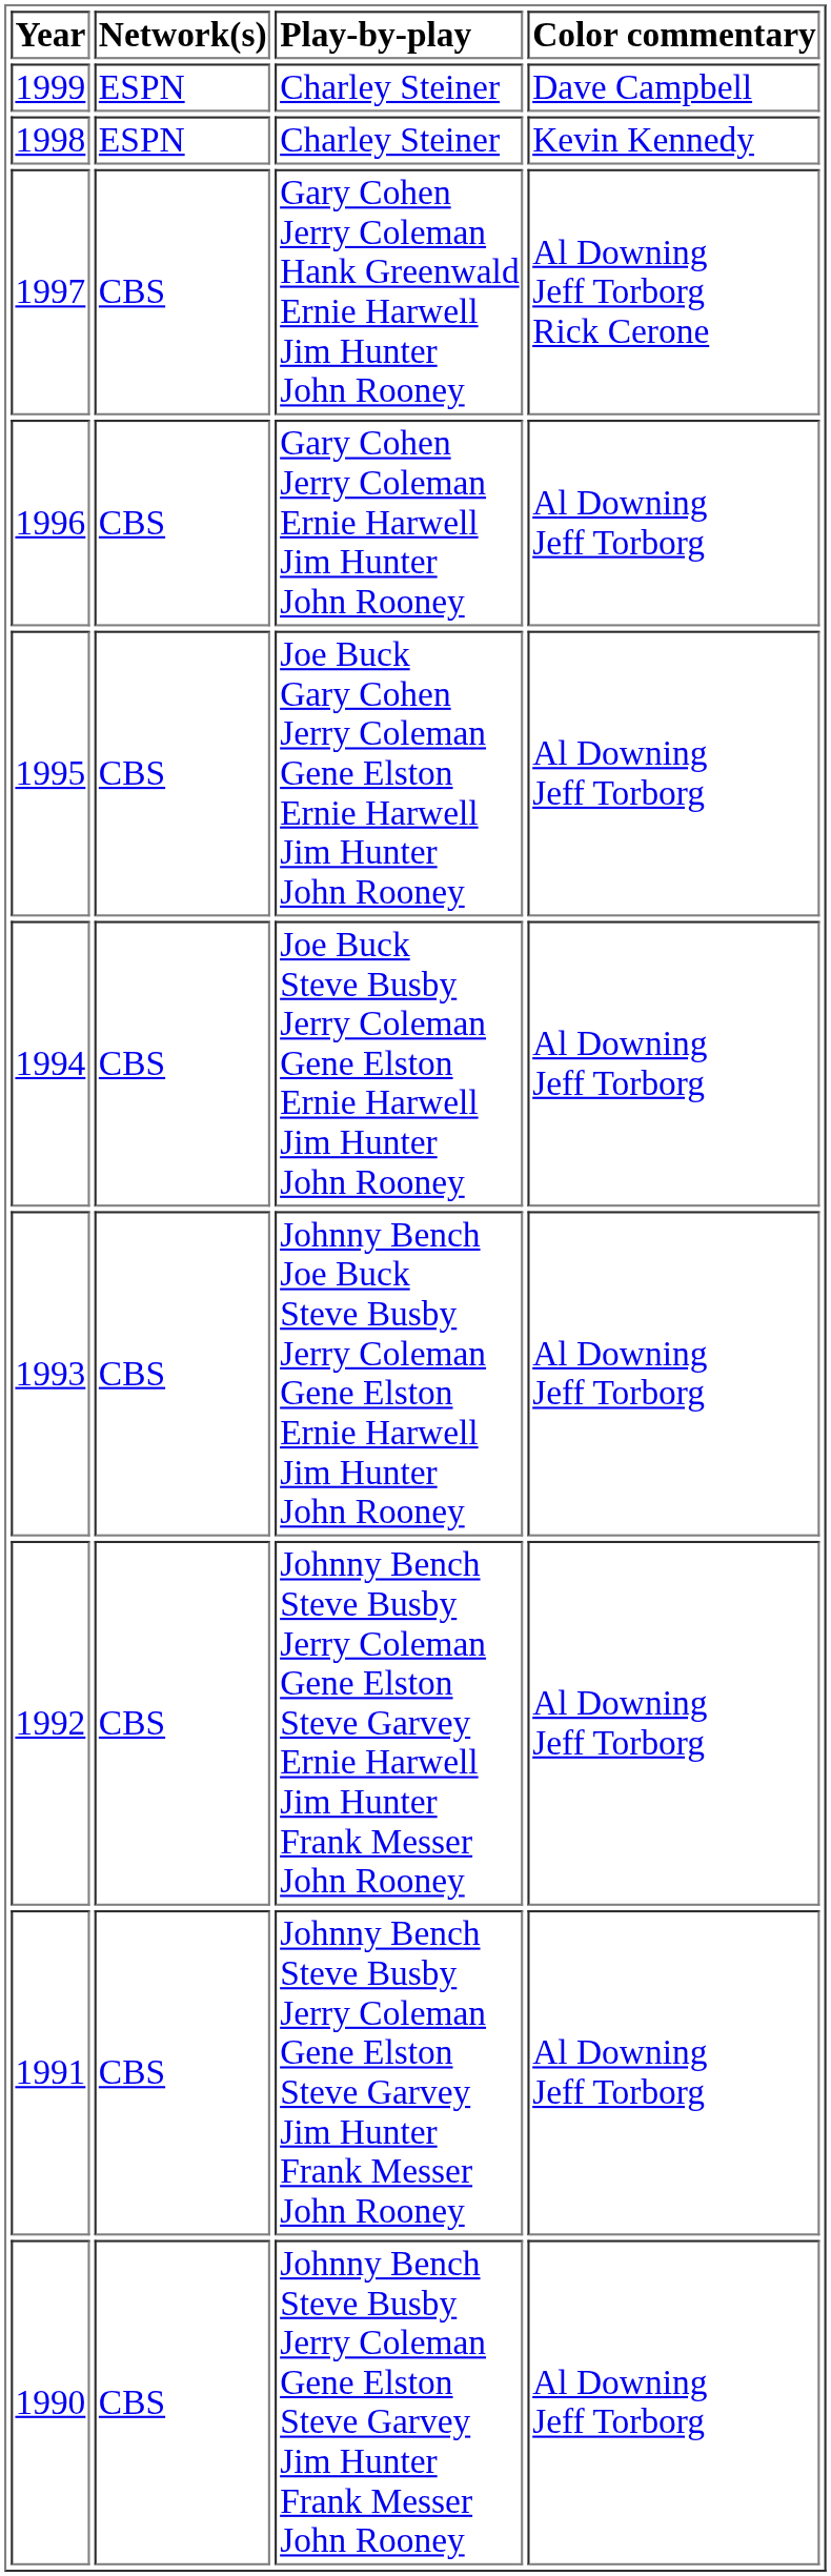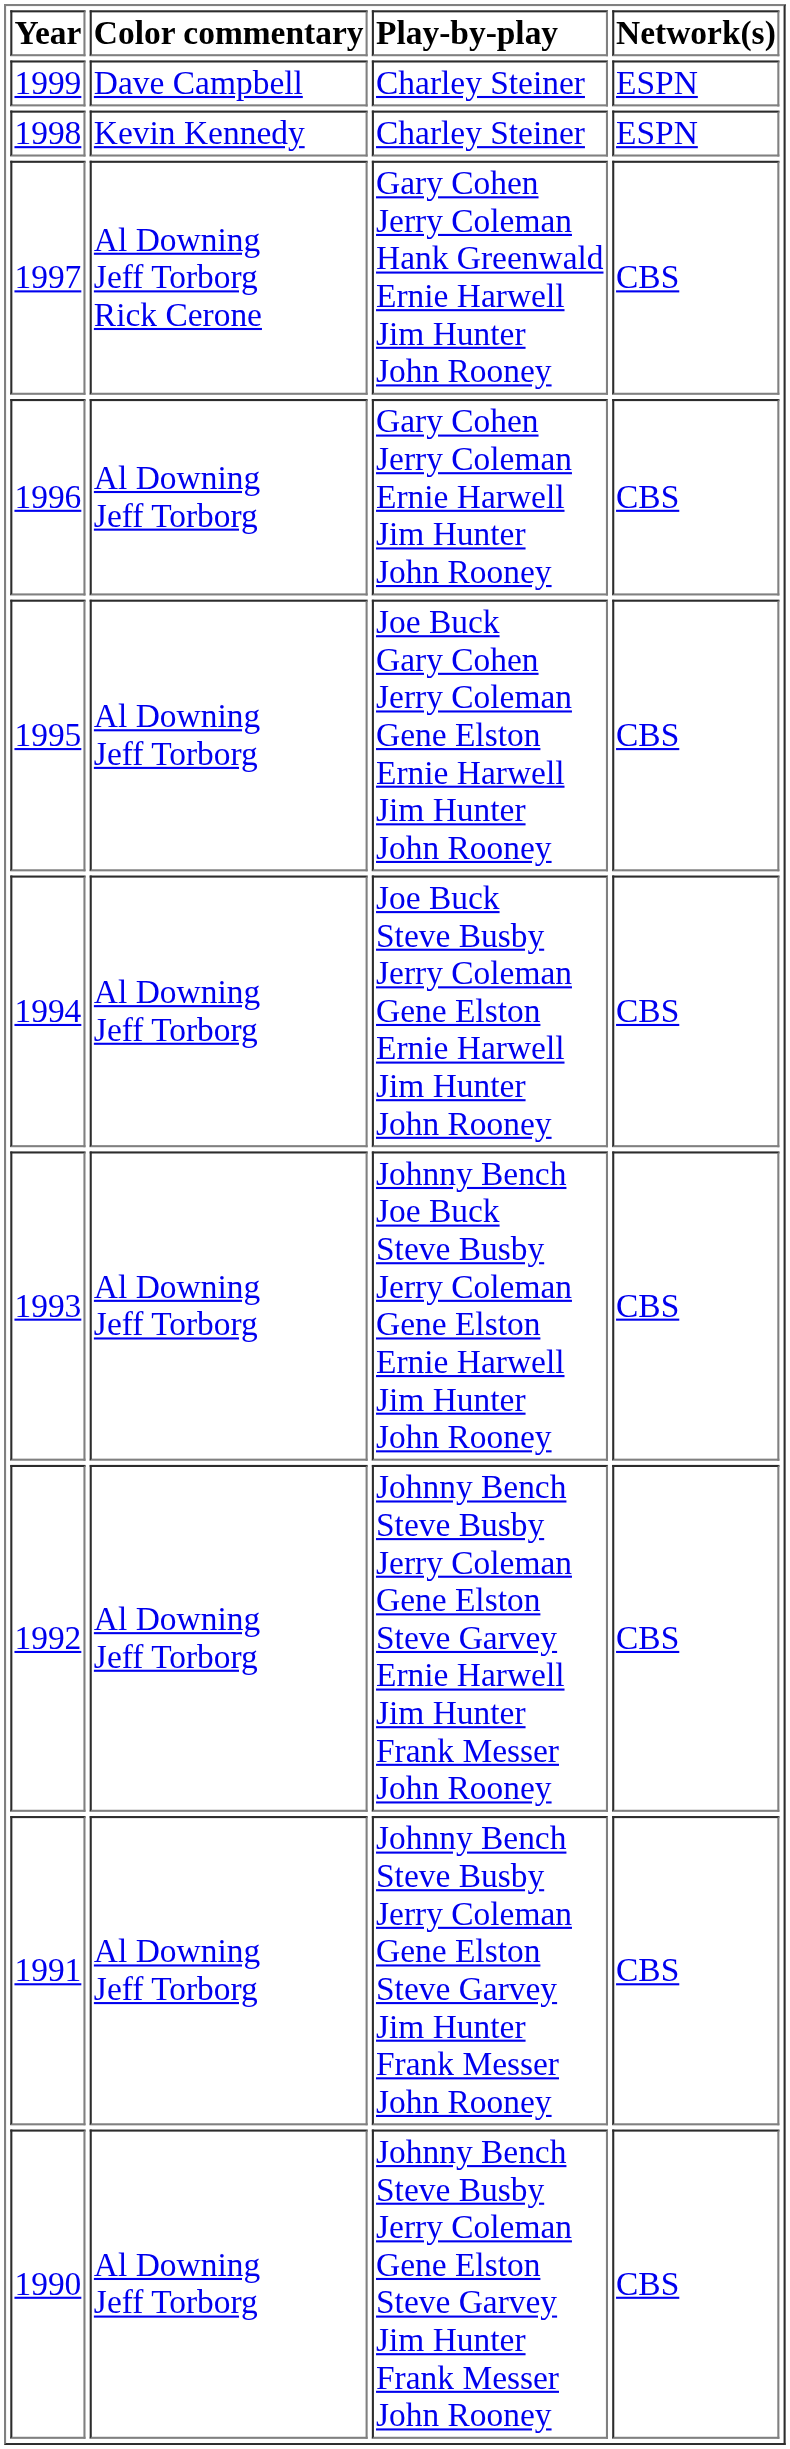 <table border="1" cellpadding="1">
 <tr>
 <td><strong>Year</strong></td>
+<td><strong>Color commentary</strong></td>
+<td><strong>Play-by-play</strong></td>
 <td><strong>Network(s)</strong></td>
-<td><strong>Play-by-play</strong></td>
-<td><strong>Color commentary</strong></td>
 </tr>
 <tr>
 <td><a href='#'>1999</a></td>
+<td><a href='#'>Dave Campbell</a></td>
+<td><a href='#'>Charley Steiner</a></td>
 <td><a href='#'>ESPN</a></td>
-<td><a href='#'>Charley Steiner</a></td>
-<td><a href='#'>Dave Campbell</a></td>
 </tr>
 <tr>
 <td><a href='#'>1998</a></td>
+<td><a href='#'>Kevin Kennedy</a></td>
+<td><a href='#'>Charley Steiner</a></td>
 <td><a href='#'>ESPN</a></td>
-<td><a href='#'>Charley Steiner</a></td>
-<td><a href='#'>Kevin Kennedy</a></td>
 </tr>
 <tr>
 <td><a href='#'>1997</a></td>
+<td><a href='#'>Al Downing</a><br><a href='#'>Jeff Torborg</a><br><a href='#'>Rick Cerone</a></td>
+<td><a href='#'>Gary Cohen</a><br><a href='#'>Jerry Coleman</a><br><a href='#'>Hank Greenwald</a><br><a href='#'>Ernie Harwell</a><br><a href='#'>Jim Hunter</a><br><a href='#'>John Rooney</a></td>
 <td><a href='#'>CBS</a></td>
-<td><a href='#'>Gary Cohen</a><br><a href='#'>Jerry Coleman</a><br><a href='#'>Hank Greenwald</a><br><a href='#'>Ernie Harwell</a><br><a href='#'>Jim Hunter</a><br><a href='#'>John Rooney</a></td>
-<td><a href='#'>Al Downing</a><br><a href='#'>Jeff Torborg</a><br><a href='#'>Rick Cerone</a></td>
 </tr>
 <tr>
 <td><a href='#'>1996</a></td>
+<td><a href='#'>Al Downing</a><br><a href='#'>Jeff Torborg</a></td>
+<td><a href='#'>Gary Cohen</a><br><a href='#'>Jerry Coleman</a><br><a href='#'>Ernie Harwell</a><br><a href='#'>Jim Hunter</a><br><a href='#'>John Rooney</a></td>
 <td><a href='#'>CBS</a></td>
-<td><a href='#'>Gary Cohen</a><br><a href='#'>Jerry Coleman</a><br><a href='#'>Ernie Harwell</a><br><a href='#'>Jim Hunter</a><br><a href='#'>John Rooney</a></td>
-<td><a href='#'>Al Downing</a><br><a href='#'>Jeff Torborg</a></td>
 </tr>
 <tr>
 <td><a href='#'>1995</a></td>
+<td><a href='#'>Al Downing</a><br><a href='#'>Jeff Torborg</a></td>
+<td><a href='#'>Joe Buck</a><br><a href='#'>Gary Cohen</a><br><a href='#'>Jerry Coleman</a><br><a href='#'>Gene Elston</a><br><a href='#'>Ernie Harwell</a><br><a href='#'>Jim Hunter</a><br><a href='#'>John Rooney</a></td>
 <td><a href='#'>CBS</a></td>
-<td><a href='#'>Joe Buck</a><br><a href='#'>Gary Cohen</a><br><a href='#'>Jerry Coleman</a><br><a href='#'>Gene Elston</a><br><a href='#'>Ernie Harwell</a><br><a href='#'>Jim Hunter</a><br><a href='#'>John Rooney</a></td>
-<td><a href='#'>Al Downing</a><br><a href='#'>Jeff Torborg</a></td>
 </tr>
 <tr>
 <td><a href='#'>1994</a></td>
+<td><a href='#'>Al Downing</a><br><a href='#'>Jeff Torborg</a></td>
+<td><a href='#'>Joe Buck</a><br><a href='#'>Steve Busby</a><br><a href='#'>Jerry Coleman</a><br><a href='#'>Gene Elston</a><br><a href='#'>Ernie Harwell</a><br><a href='#'>Jim Hunter</a><br><a href='#'>John Rooney</a></td>
 <td><a href='#'>CBS</a></td>
-<td><a href='#'>Joe Buck</a><br><a href='#'>Steve Busby</a><br><a href='#'>Jerry Coleman</a><br><a href='#'>Gene Elston</a><br><a href='#'>Ernie Harwell</a><br><a href='#'>Jim Hunter</a><br><a href='#'>John Rooney</a></td>
-<td><a href='#'>Al Downing</a><br><a href='#'>Jeff Torborg</a></td>
 </tr>
 <tr>
 <td><a href='#'>1993</a></td>
+<td><a href='#'>Al Downing</a><br><a href='#'>Jeff Torborg</a></td>
+<td><a href='#'>Johnny Bench</a><br><a href='#'>Joe Buck</a><br><a href='#'>Steve Busby</a><br><a href='#'>Jerry Coleman</a><br><a href='#'>Gene Elston</a><br><a href='#'>Ernie Harwell</a><br><a href='#'>Jim Hunter</a><br><a href='#'>John Rooney</a></td>
 <td><a href='#'>CBS</a></td>
-<td><a href='#'>Johnny Bench</a><br><a href='#'>Joe Buck</a><br><a href='#'>Steve Busby</a><br><a href='#'>Jerry Coleman</a><br><a href='#'>Gene Elston</a><br><a href='#'>Ernie Harwell</a><br><a href='#'>Jim Hunter</a><br><a href='#'>John Rooney</a></td>
-<td><a href='#'>Al Downing</a><br><a href='#'>Jeff Torborg</a></td>
 </tr>
 <tr>
 <td><a href='#'>1992</a></td>
+<td><a href='#'>Al Downing</a><br><a href='#'>Jeff Torborg</a></td>
+<td><a href='#'>Johnny Bench</a><br><a href='#'>Steve Busby</a><br><a href='#'>Jerry Coleman</a><br><a href='#'>Gene Elston</a><br><a href='#'>Steve Garvey</a><br><a href='#'>Ernie Harwell</a><br><a href='#'>Jim Hunter</a><br><a href='#'>Frank Messer</a><br><a href='#'>John Rooney</a></td>
 <td><a href='#'>CBS</a></td>
-<td><a href='#'>Johnny Bench</a><br><a href='#'>Steve Busby</a><br><a href='#'>Jerry Coleman</a><br><a href='#'>Gene Elston</a><br><a href='#'>Steve Garvey</a><br><a href='#'>Ernie Harwell</a><br><a href='#'>Jim Hunter</a><br><a href='#'>Frank Messer</a><br><a href='#'>John Rooney</a></td>
-<td><a href='#'>Al Downing</a><br><a href='#'>Jeff Torborg</a></td>
 </tr>
 <tr>
 <td><a href='#'>1991</a></td>
+<td><a href='#'>Al Downing</a><br><a href='#'>Jeff Torborg</a></td>
+<td><a href='#'>Johnny Bench</a><br><a href='#'>Steve Busby</a><br><a href='#'>Jerry Coleman</a><br><a href='#'>Gene Elston</a><br><a href='#'>Steve Garvey</a><br><a href='#'>Jim Hunter</a><br><a href='#'>Frank Messer</a><br><a href='#'>John Rooney</a></td>
 <td><a href='#'>CBS</a></td>
-<td><a href='#'>Johnny Bench</a><br><a href='#'>Steve Busby</a><br><a href='#'>Jerry Coleman</a><br><a href='#'>Gene Elston</a><br><a href='#'>Steve Garvey</a><br><a href='#'>Jim Hunter</a><br><a href='#'>Frank Messer</a><br><a href='#'>John Rooney</a></td>
-<td><a href='#'>Al Downing</a><br><a href='#'>Jeff Torborg</a></td>
 </tr>
 <tr>
 <td><a href='#'>1990</a></td>
+<td><a href='#'>Al Downing</a><br><a href='#'>Jeff Torborg</a></td>
+<td><a href='#'>Johnny Bench</a><br><a href='#'>Steve Busby</a><br><a href='#'>Jerry Coleman</a><br><a href='#'>Gene Elston</a><br><a href='#'>Steve Garvey</a><br><a href='#'>Jim Hunter</a><br><a href='#'>Frank Messer</a><br><a href='#'>John Rooney</a></td>
 <td><a href='#'>CBS</a></td>
-<td><a href='#'>Johnny Bench</a><br><a href='#'>Steve Busby</a><br><a href='#'>Jerry Coleman</a><br><a href='#'>Gene Elston</a><br><a href='#'>Steve Garvey</a><br><a href='#'>Jim Hunter</a><br><a href='#'>Frank Messer</a><br><a href='#'>John Rooney</a></td>
-<td><a href='#'>Al Downing</a><br><a href='#'>Jeff Torborg</a></td>
 </tr>
 </table>
